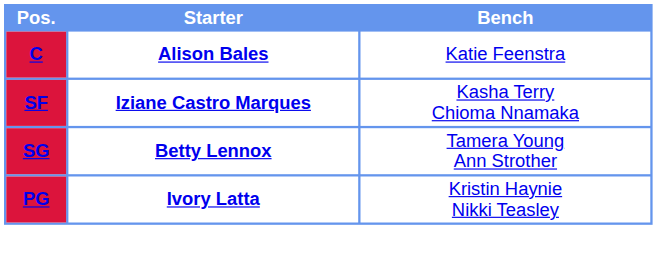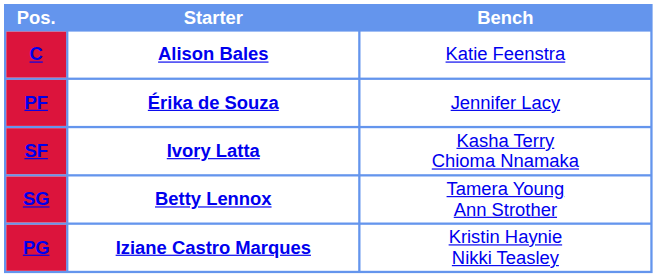 <table style="text-align: center; background:#6495ED; color:white">
 <tr>
 <th width="50">Pos.</th>
 <th width="250">Starter</th>
 <th width="250">Bench</th>
 </tr>
 <tr style="height:40px; background:white; color:#FFCC00">
 <th style="background:#dc143c"><a href='#'><span>C</span></a></th>
 <td><strong><a href='#'>Alison Bales</a></strong></td>
 <td><a href='#'>Katie Feenstra</a></td>
 </tr>
 <tr style="height:40px; background:white; color:#FFCC00">
+<th style="background:#dc143c"><a href='#'><span>PF</span></a></th>
+<td><strong><a href='#'>Érika de Souza</a></strong></td>
+<td><a href='#'>Jennifer Lacy</a></td>
+</tr>
+<tr style="height:40px; background:white; color:#FFCC00">
 <th style="background:#dc143c"><a href='#'><span>SF</span></a></th>
-<td><strong><a href='#'>Iziane Castro Marques</a></strong></td>
+<td><strong><a href='#'>Ivory Latta</a></strong></td>
 <td><a href='#'>Kasha Terry</a><br><a href='#'>Chioma Nnamaka</a></td>
 </tr>
 <tr style="height:40px; background:white; color:#092C57">
 <th style="background:#dc143c"><a href='#'><span>SG</span></a></th>
 <td><strong><a href='#'>Betty Lennox</a></strong></td>
 <td><a href='#'>Tamera Young</a><br><a href='#'>Ann Strother</a></td>
 </tr>
 <tr style="height:40px; background:white; color:#FFCC00">
 <th style="background:#dc143c"><a href='#'><span>PG</span></a></th>
-<td><strong><a href='#'>Ivory Latta</a></strong></td>
+<td><strong><a href='#'>Iziane Castro Marques</a></strong></td>
 <td><a href='#'>Kristin Haynie</a><br><a href='#'>Nikki Teasley</a></td>
 </tr>
 </table>
